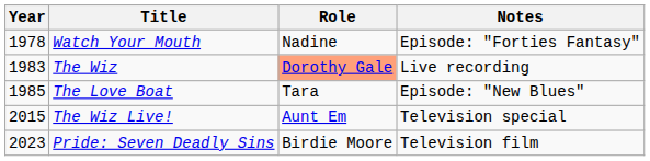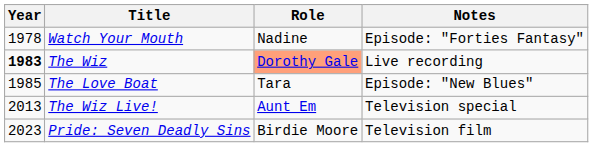 <table class="wikitable sortable">
 <tr>
 <th>Year</th>
 <th>Title</th>
 <th>Role</th>
 <th class="unsortable">Notes</th>
 </tr>
 <tr>
 <td>1978</td>
 <td><em><a href='#'>Watch Your Mouth</a></em></td>
 <td>Nadine</td>
 <td>Episode: "Forties Fantasy"</td>
 </tr>
 <tr>
-<td>1983</td>
+<td><strong>1983</strong></td>
 <td><em><a href='#'>The Wiz</a></em></td>
 <td style="background: lightsalmon;"><a href='#'>Dorothy Gale</a></td>
 <td>Live recording</td>
 </tr>
 <tr>
 <td>1985</td>
 <td><em><a href='#'>The Love Boat</a></em></td>
 <td>Tara</td>
 <td>Episode: "New Blues"</td>
 </tr>
 <tr>
-<td>2015</td>
+<td>2013</td>
 <td><em><a href='#'>The Wiz Live!</a></em></td>
 <td><a href='#'>Aunt Em</a></td>
 <td>Television special</td>
 </tr>
 <tr>
 <td>2023</td>
 <td><em><a href='#'>Pride: Seven Deadly Sins</a></em></td>
 <td>Birdie Moore</td>
 <td>Television film</td>
 </tr>
 </table>
